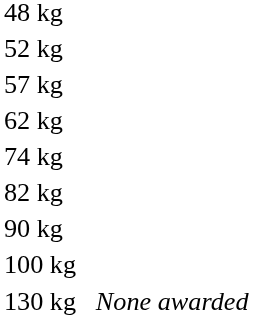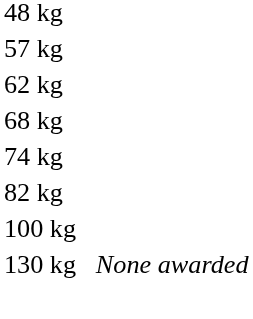 <table>
 <tr>
 <td>48 kg</td>
-<td></td>
-<td></td>
-<td></td>
-</tr>
-<tr>
-<td>52 kg</td>
 <td></td>
 <td></td>
 <td></td>
 </tr>
 <tr>
 <td>57 kg</td>
 <td></td>
 <td></td>
 <td></td>
 </tr>
 <tr>
 <td>62 kg</td>
 <td></td>
 <td></td>
 <td></td>
 </tr>
 <tr>
+<td>68 kg</td>
+<td></td>
+<td></td>
+<td></td>
+</tr>
+<tr>
 <td>74 kg</td>
 <td></td>
 <td></td>
 <td></td>
 </tr>
 <tr>
 <td>82 kg</td>
-<td></td>
-<td></td>
-<td></td>
-</tr>
-<tr>
-<td>90 kg</td>
 <td></td>
 <td></td>
 <td></td>
 </tr>
 <tr>
 <td>100 kg</td>
 <td></td>
 <td></td>
 <td></td>
 </tr>
 <tr>
 <td>130 kg</td>
 <td></td>
 <td></td>
 <td><em>None awarded</em></td>
 </tr>
 </table>
